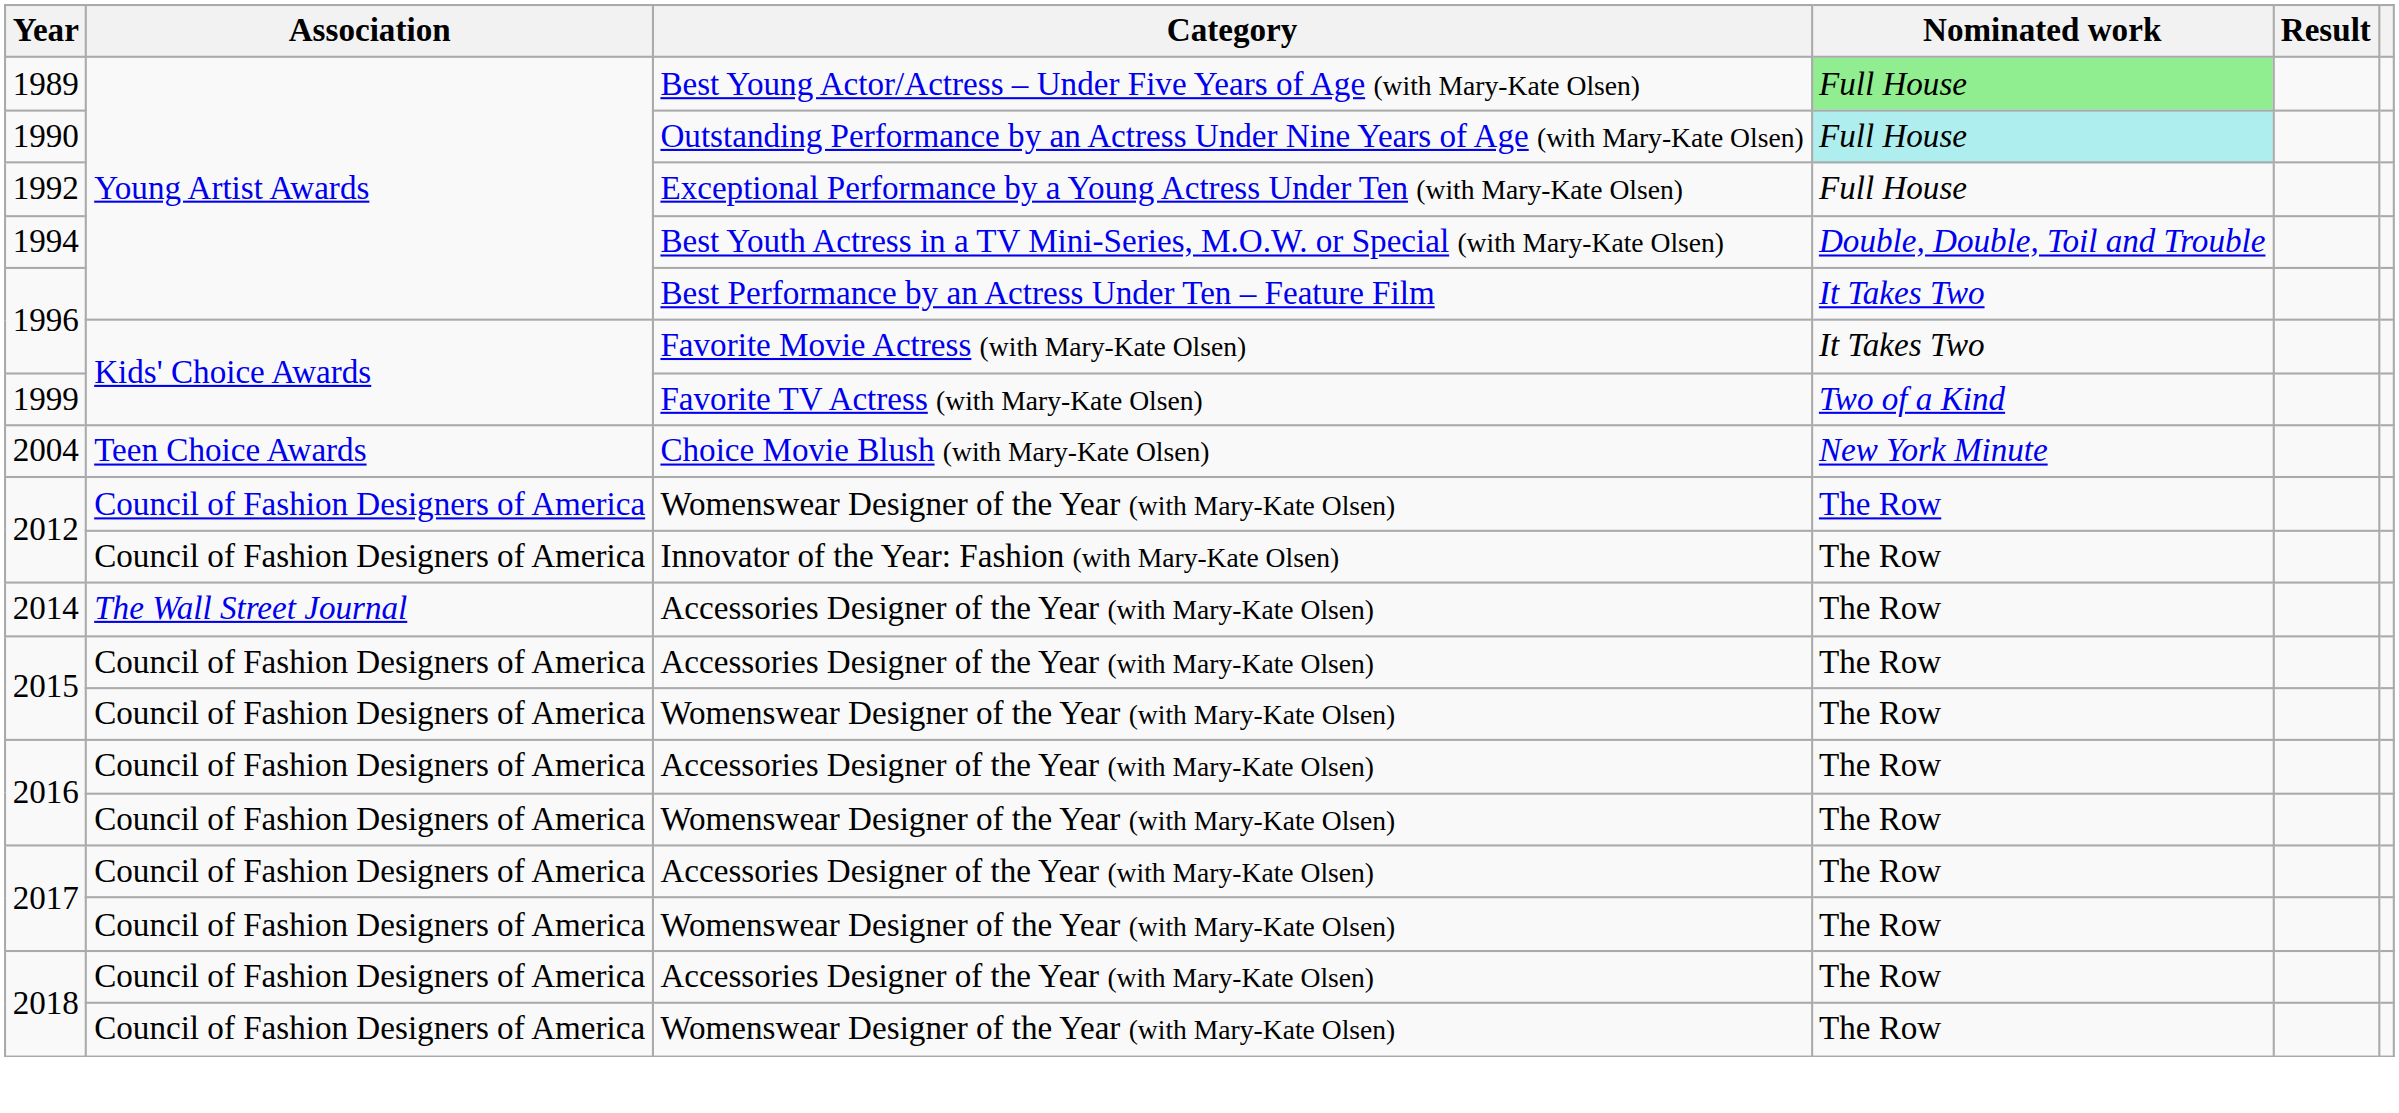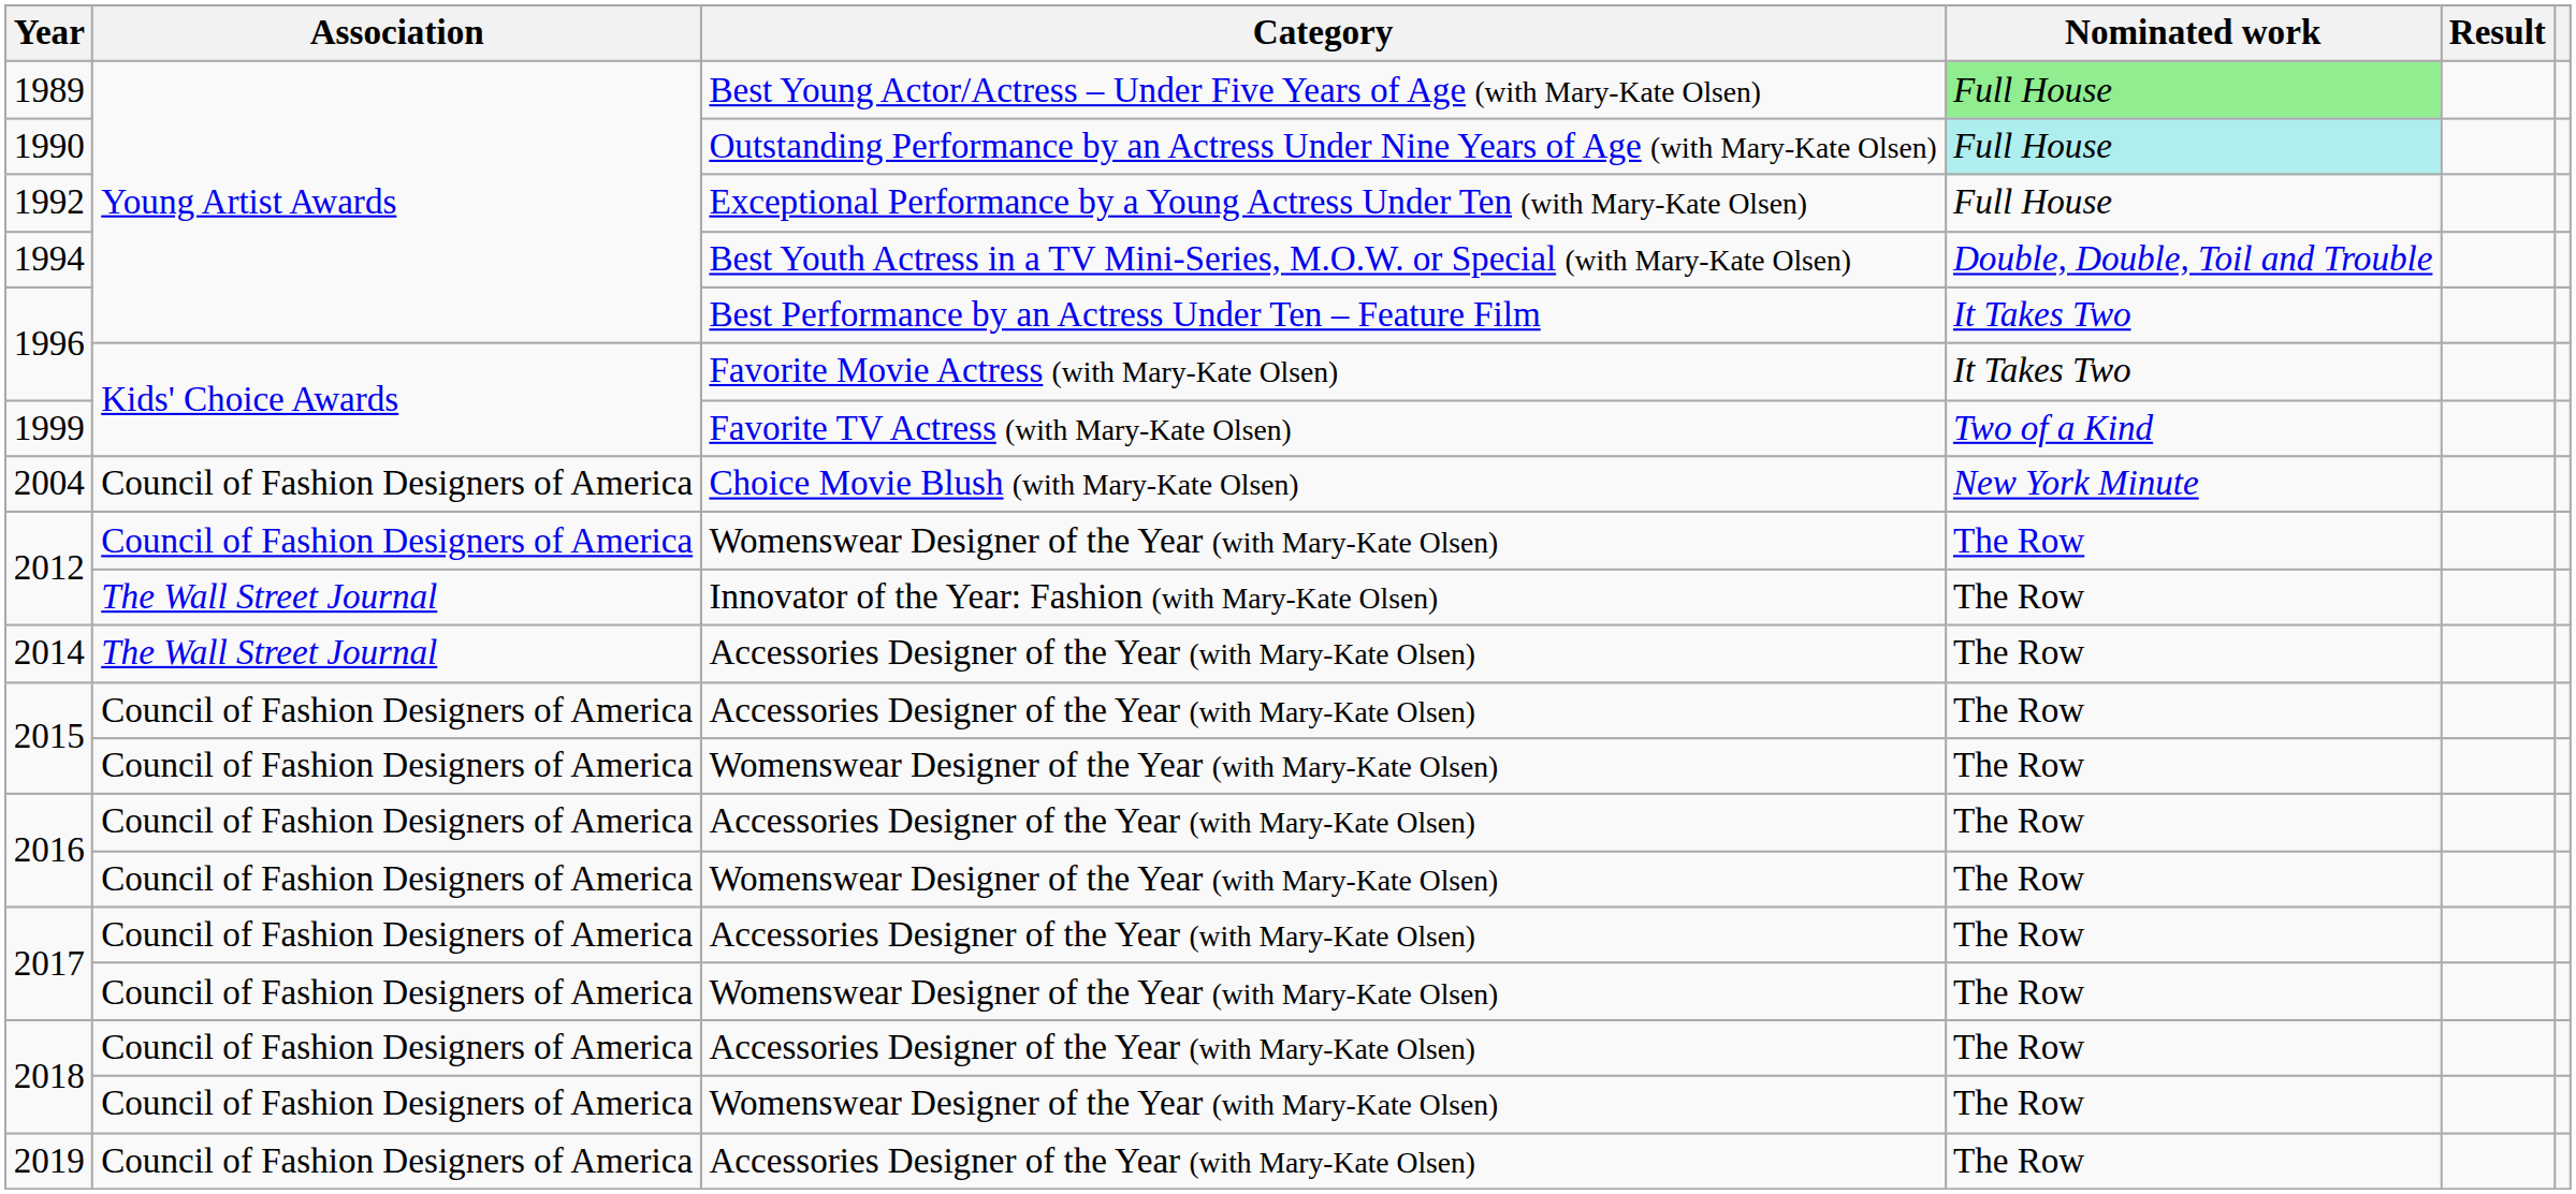 <table class="wikitable plainrowheaders">
 <tr>
 <th scope="col">Year</th>
 <th scope="col">Association</th>
 <th scope="col">Category</th>
 <th scope="col">Nominated work</th>
 <th scope="col">Result</th>
 <th scope="col" class="unsortable"></th>
 </tr>
 <tr>
 <td>1989</td>
 <td rowspan=5><a href='#'>Young Artist Awards</a></td>
 <td><a href='#'>Best Young Actor/Actress – Under Five Years of Age</a> <small>(with Mary-Kate Olsen)</small></td>
 <td style="background: lightgreen;"><em>Full House</em></td>
 <td></td>
 <td></td>
 </tr>
 <tr>
 <td>1990</td>
 <td><a href='#'>Outstanding Performance by an Actress Under Nine Years of Age</a> <small>(with Mary-Kate Olsen)</small></td>
 <td style="background: paleturquoise;"><em>Full House</em></td>
 <td></td>
 <td></td>
 </tr>
 <tr>
 <td>1992</td>
 <td><a href='#'>Exceptional Performance by a Young Actress Under Ten</a> <small>(with Mary-Kate Olsen)</small></td>
 <td><em>Full House</em></td>
 <td></td>
 <td></td>
 </tr>
 <tr>
 <td>1994</td>
 <td><a href='#'>Best Youth Actress in a TV Mini-Series, M.O.W. or Special</a> <small>(with Mary-Kate Olsen)</small></td>
 <td><em><a href='#'>Double, Double, Toil and Trouble</a></em></td>
 <td></td>
 <td></td>
 </tr>
 <tr>
 <td rowspan=2>1996</td>
 <td><a href='#'>Best Performance by an Actress Under Ten – Feature Film</a></td>
 <td><em><a href='#'>It Takes Two</a></em></td>
 <td></td>
 <td></td>
 </tr>
 <tr>
 <td rowspan=2><a href='#'>Kids' Choice Awards</a></td>
 <td><a href='#'>Favorite Movie Actress</a> <small>(with Mary-Kate Olsen)</small></td>
 <td><em>It Takes Two</em></td>
 <td></td>
 <td></td>
 </tr>
 <tr>
 <td>1999</td>
 <td><a href='#'>Favorite TV Actress</a> <small>(with Mary-Kate Olsen)</small></td>
 <td><em><a href='#'>Two of a Kind</a></em></td>
 <td></td>
 <td></td>
 </tr>
 <tr>
 <td>2004</td>
-<td><a href='#'>Teen Choice Awards</a></td>
+<td>Council of Fashion Designers of America</td>
 <td><a href='#'>Choice Movie Blush</a> <small>(with Mary-Kate Olsen)</small></td>
 <td><em><a href='#'>New York Minute</a></em></td>
 <td></td>
 <td></td>
 </tr>
 <tr>
 <td rowspan=2>2012</td>
 <td><a href='#'>Council of Fashion Designers of America</a></td>
 <td>Womenswear Designer of the Year <small>(with Mary-Kate Olsen)</small></td>
 <td><a href='#'>The Row</a></td>
 <td></td>
 <td></td>
 </tr>
 <tr>
-<td>Council of Fashion Designers of America</td>
+<td><em><a href='#'>The Wall Street Journal</a></em></td>
 <td>Innovator of the Year: Fashion <small>(with Mary-Kate Olsen)</small></td>
 <td>The Row</td>
 <td></td>
 <td></td>
 </tr>
 <tr>
 <td>2014</td>
 <td><em><a href='#'>The Wall Street Journal</a></em></td>
 <td>Accessories Designer of the Year <small>(with Mary-Kate Olsen)</small></td>
 <td>The Row</td>
 <td></td>
 <td></td>
 </tr>
 <tr>
 <td rowspan=2>2015</td>
 <td>Council of Fashion Designers of America</td>
 <td>Accessories Designer of the Year <small>(with Mary-Kate Olsen)</small></td>
 <td>The Row</td>
 <td></td>
 <td></td>
 </tr>
 <tr>
 <td>Council of Fashion Designers of America</td>
 <td>Womenswear Designer of the Year <small>(with Mary-Kate Olsen)</small></td>
 <td>The Row</td>
 <td></td>
 <td></td>
 </tr>
 <tr>
 <td rowspan=2>2016</td>
 <td>Council of Fashion Designers of America</td>
 <td>Accessories Designer of the Year <small>(with Mary-Kate Olsen)</small></td>
 <td>The Row</td>
 <td></td>
 <td></td>
 </tr>
 <tr>
 <td>Council of Fashion Designers of America</td>
 <td>Womenswear Designer of the Year <small>(with Mary-Kate Olsen)</small></td>
 <td>The Row</td>
 <td></td>
 <td></td>
 </tr>
 <tr>
 <td rowspan=2>2017</td>
 <td>Council of Fashion Designers of America</td>
 <td>Accessories Designer of the Year <small>(with Mary-Kate Olsen)</small></td>
 <td>The Row</td>
 <td></td>
 <td></td>
 </tr>
 <tr>
 <td>Council of Fashion Designers of America</td>
 <td>Womenswear Designer of the Year <small>(with Mary-Kate Olsen)</small></td>
 <td>The Row</td>
 <td></td>
 <td></td>
 </tr>
 <tr>
 <td rowspan=2>2018</td>
 <td>Council of Fashion Designers of America</td>
 <td>Accessories Designer of the Year <small>(with Mary-Kate Olsen)</small></td>
 <td>The Row</td>
 <td></td>
 <td></td>
 </tr>
 <tr>
 <td>Council of Fashion Designers of America</td>
 <td>Womenswear Designer of the Year <small>(with Mary-Kate Olsen)</small></td>
 <td>The Row</td>
 <td></td>
 <td></td>
 </tr>
+<tr>
+<td>2019</td>
+<td>Council of Fashion Designers of America</td>
+<td>Accessories Designer of the Year <small>(with Mary-Kate Olsen)</small></td>
+<td>The Row</td>
+<td></td>
+<td></td>
+</tr>
 </table>
